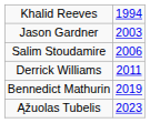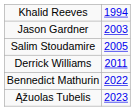 <table class="wikitable" style="text-align:center;">
 <tr>
 <td>Khalid Reeves</td>
 <td><a href='#'>1994</a></td>
 </tr>
 <tr>
 <td>Jason Gardner</td>
 <td><a href='#'>2003</a></td>
 </tr>
 <tr>
 <td>Salim Stoudamire</td>
-<td><a href='#'>2006</a></td>
+<td><a href='#'>2005</a></td>
 </tr>
 <tr>
 <td>Derrick Williams</td>
 <td><a href='#'>2011</a></td>
 </tr>
 <tr>
 <td>Bennedict Mathurin</td>
-<td><a href='#'>2019</a></td>
+<td><a href='#'>2022</a></td>
 </tr>
 <tr>
 <td>Ąžuolas Tubelis</td>
 <td><a href='#'>2023</a></td>
 </tr>
 </table>
